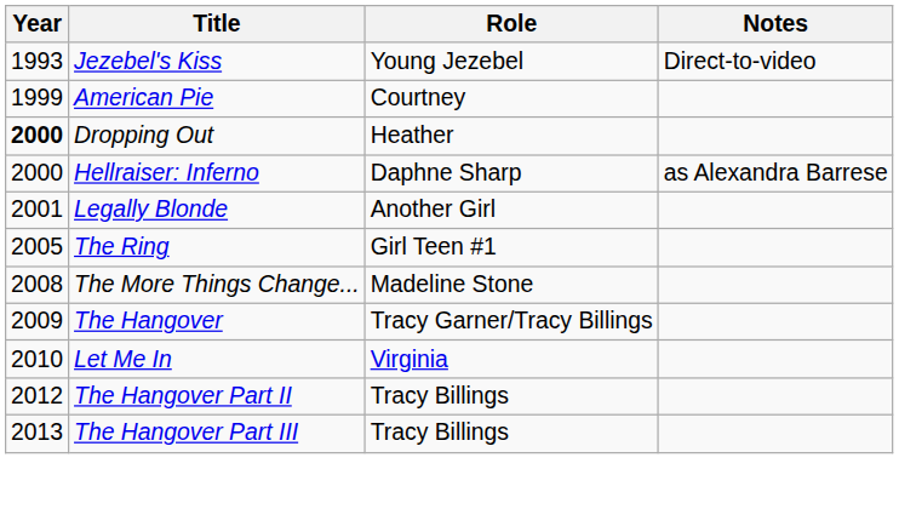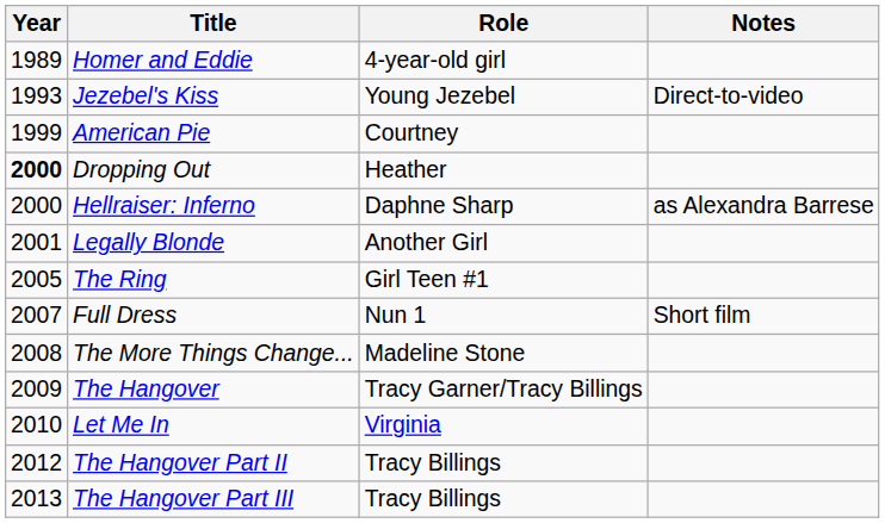 <table class="wikitable sortable">
 <tr>
 <th>Year</th>
 <th>Title</th>
 <th>Role</th>
 <th class="unsortable">Notes</th>
+</tr>
+<tr>
+<td>1989</td>
+<td><em><a href='#'>Homer and Eddie</a></em></td>
+<td>4-year-old girl</td>
+<td></td>
 </tr>
 <tr>
 <td>1993</td>
 <td><em><a href='#'>Jezebel's Kiss</a></em></td>
 <td>Young Jezebel</td>
 <td>Direct-to-video</td>
 </tr>
 <tr>
 <td>1999</td>
 <td><em><a href='#'>American Pie</a></em></td>
 <td>Courtney</td>
 <td></td>
 </tr>
 <tr>
 <td><strong>2000</strong></td>
 <td><em>Dropping Out</em></td>
 <td>Heather</td>
 <td></td>
 </tr>
 <tr>
 <td>2000</td>
 <td><em><a href='#'>Hellraiser: Inferno</a></em></td>
 <td>Daphne Sharp</td>
 <td>as Alexandra Barrese</td>
 </tr>
 <tr>
 <td>2001</td>
 <td><em><a href='#'>Legally Blonde</a></em></td>
 <td>Another Girl</td>
 <td></td>
 </tr>
 <tr>
 <td>2005</td>
 <td><em><a href='#'>The Ring</a></em></td>
 <td>Girl Teen #1</td>
 <td></td>
 </tr>
 <tr>
+<td>2007</td>
+<td><em>Full Dress</em></td>
+<td>Nun 1</td>
+<td>Short film</td>
+</tr>
+<tr>
 <td>2008</td>
 <td><em>The More Things Change...</em></td>
 <td>Madeline Stone</td>
 <td></td>
 </tr>
 <tr>
 <td>2009</td>
 <td><em><a href='#'>The Hangover</a></em></td>
 <td>Tracy Garner/Tracy Billings</td>
 <td></td>
 </tr>
 <tr>
 <td>2010</td>
 <td><em><a href='#'>Let Me In</a></em></td>
 <td><a href='#'>Virginia</a></td>
 <td></td>
 </tr>
 <tr>
 <td>2012</td>
 <td><em><a href='#'>The Hangover Part II</a></em></td>
 <td>Tracy Billings</td>
 <td></td>
 </tr>
 <tr>
 <td>2013</td>
 <td><em><a href='#'>The Hangover Part III</a></em></td>
 <td>Tracy Billings</td>
 <td></td>
 </tr>
 </table>
